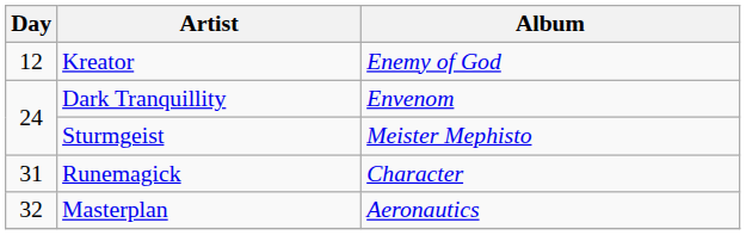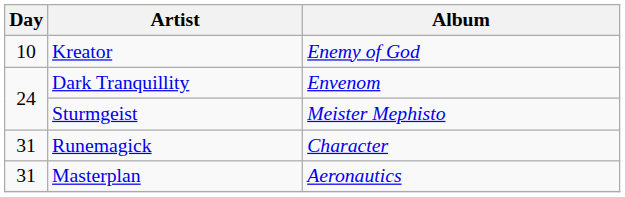 <table class="wikitable">
 <tr>
 <th style="width:20px;">Day</th>
 <th style="width:200px;">Artist</th>
 <th style="width:250px;">Album</th>
 </tr>
 <tr>
-<td style="text-align:center;">12</td>
+<td style="text-align:center;">10</td>
 <td><a href='#'>Kreator</a></td>
 <td><em><a href='#'>Enemy of God</a></em></td>
 </tr>
 <tr>
 <td style="text-align:center;" rowspan="2">24</td>
 <td><a href='#'>Dark Tranquillity</a></td>
 <td><em><a href='#'>Envenom</a></em></td>
 </tr>
 <tr>
 <td><a href='#'>Sturmgeist</a></td>
 <td><em><a href='#'>Meister Mephisto</a></em></td>
 </tr>
 <tr>
 <td style="text-align:center;">31</td>
 <td><a href='#'>Runemagick</a></td>
 <td><em><a href='#'>Character</a></em></td>
 </tr>
 <tr>
-<td style="text-align:center;">32</td>
+<td style="text-align:center;">31</td>
 <td><a href='#'>Masterplan</a></td>
 <td><em><a href='#'>Aeronautics</a></em></td>
 </tr>
 <tr>
 </tr>
 </table>
